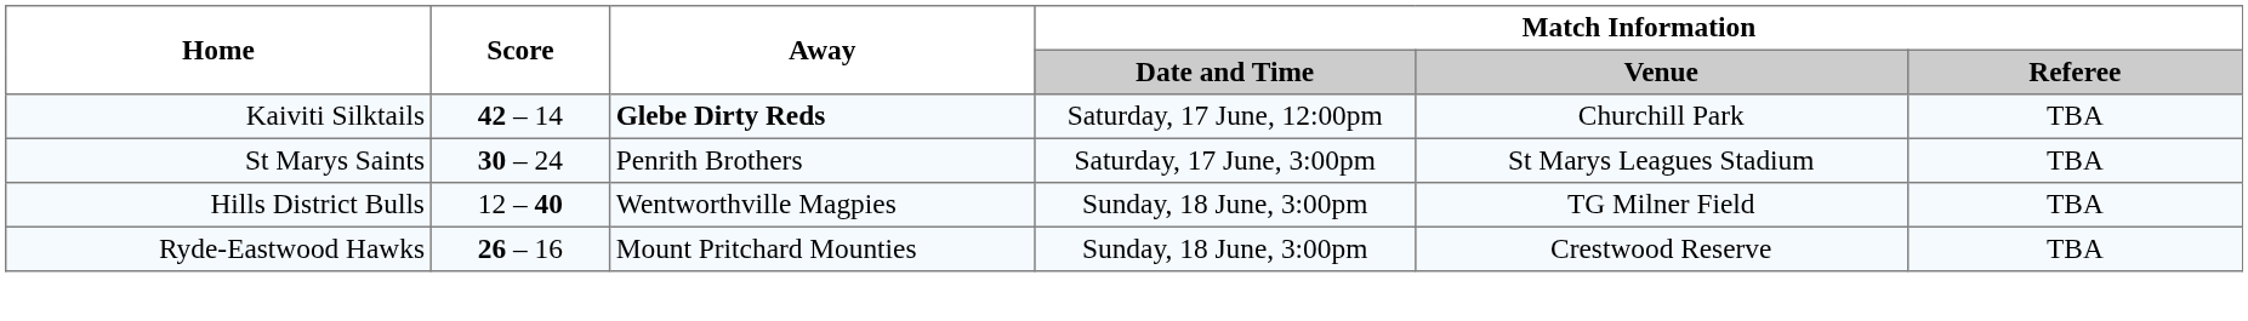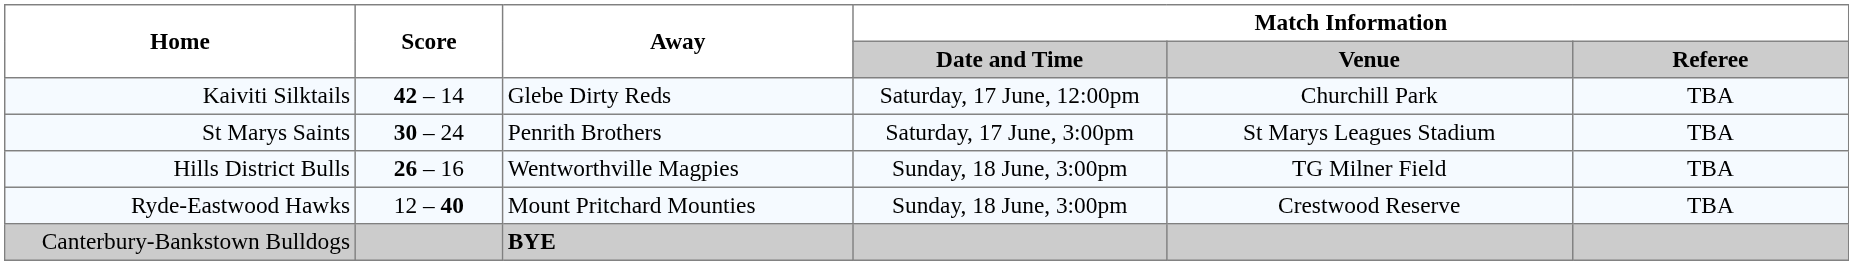 <table width="100%" cellspacing="0" cellpadding="3" border="1" style="border-collapse:collapse;  text-align:center;">
 <tr>
 <th rowspan="2" width="19%">Home</th>
 <th rowspan="2" width="8%">Score</th>
 <th rowspan="2" width="19%">Away</th>
 <th colspan="3">Match Information</th>
 </tr>
 <tr style="background:#CCCCCC">
 <th width="17%">Date and Time</th>
 <th width="22%">Venue</th>
 <th width="50%">Referee</th>
 </tr>
 <tr style="text-align:center; background:#f5faff;">
 <td align="right">Kaiviti Silktails </td>
 <td><strong>42</strong> – 14</td>
-<td align="left"><strong> Glebe Dirty Reds</strong></td>
+<td align="left"> Glebe Dirty Reds</td>
 <td>Saturday, 17 June, 12:00pm</td>
 <td>Churchill Park</td>
 <td>TBA</td>
 </tr>
 <tr style="text-align:center; background:#f5faff;">
 <td align="right">St Marys Saints </td>
 <td><strong>30</strong> – 24</td>
 <td align="left"> Penrith Brothers</td>
 <td>Saturday, 17 June, 3:00pm</td>
 <td>St Marys Leagues Stadium</td>
 <td>TBA</td>
 </tr>
 <tr style="text-align:center; background:#f5faff;">
 <td align="right">Hills District Bulls </td>
-<td>12 – <strong>40</strong></td>
+<td><strong>26</strong> – 16</td>
 <td align="left"> Wentworthville Magpies</td>
 <td>Sunday, 18 June, 3:00pm</td>
 <td>TG Milner Field</td>
 <td>TBA</td>
 </tr>
 <tr style="text-align:center; background:#f5faff;">
 <td align="right">Ryde-Eastwood Hawks </td>
-<td><strong>26</strong> – 16</td>
+<td>12 – <strong>40</strong></td>
 <td align="left"> Mount Pritchard Mounties</td>
 <td>Sunday, 18 June, 3:00pm</td>
 <td>Crestwood Reserve</td>
 <td>TBA</td>
 </tr>
+<tr style="text-align:center; background:#CCCCCC;">
+<td align="right">Canterbury-Bankstown Bulldogs </td>
+<td></td>
+<td align="left"><strong>BYE</strong></td>
+<td></td>
+<td></td>
+<td></td>
+</tr>
 </table>
